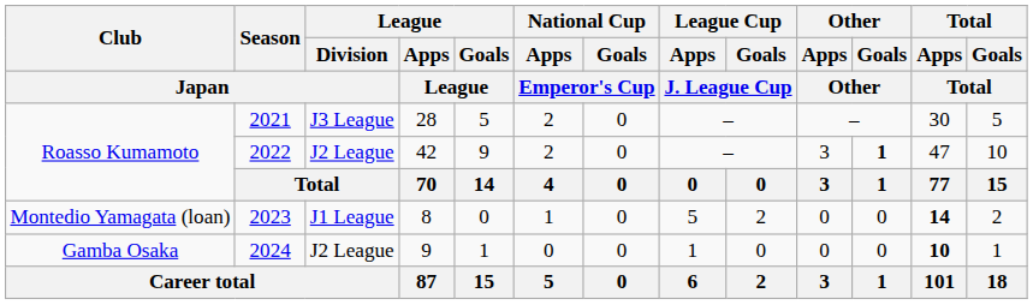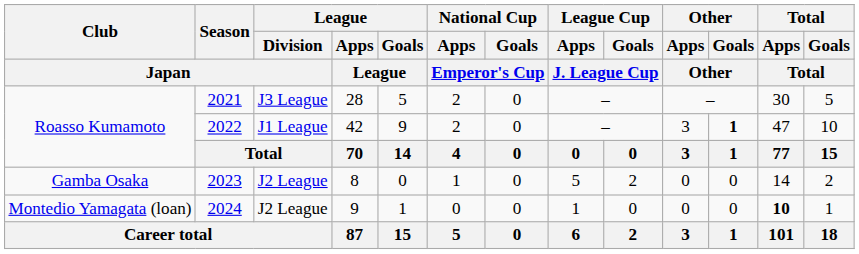 <table class="wikitable" style="text-align:center">
 <tr>
 <th rowspan=2>Club</th>
 <th rowspan=2>Season</th>
 <th colspan=3>League</th>
 <th colspan=2>National Cup</th>
 <th colspan=2>League Cup</th>
 <th colspan=2>Other</th>
 <th colspan=2>Total</th>
 </tr>
 <tr>
 <th>Division</th>
 <th>Apps</th>
 <th>Goals</th>
 <th>Apps</th>
 <th>Goals</th>
 <th>Apps</th>
 <th>Goals</th>
 <th>Apps</th>
 <th>Goals</th>
 <th>Apps</th>
 <th>Goals</th>
 </tr>
 <tr>
 <th colspan=3>Japan</th>
 <th colspan=2>League</th>
 <th colspan=2><a href='#'>Emperor's Cup</a></th>
 <th colspan=2><a href='#'>J. League Cup</a></th>
 <th colspan=2>Other</th>
 <th colspan=2>Total</th>
 </tr>
 <tr>
 <td rowspan="3"><a href='#'>Roasso Kumamoto</a></td>
 <td><a href='#'>2021</a></td>
 <td><a href='#'>J3 League</a></td>
 <td>28</td>
 <td>5</td>
 <td>2</td>
 <td>0</td>
 <td colspan="2">–</td>
 <td colspan="2">–</td>
 <td>30</td>
 <td>5</td>
 </tr>
 <tr>
 <td><a href='#'>2022</a></td>
-<td><a href='#'>J2 League</a></td>
+<td><a href='#'>J1 League</a></td>
 <td>42</td>
 <td>9</td>
 <td>2</td>
 <td>0</td>
 <td colspan="2">–</td>
 <td>3</td>
 <td><strong>1</strong></td>
 <td>47</td>
 <td>10</td>
 </tr>
 <tr>
 <th colspan="2">Total</th>
 <th>70</th>
 <th>14</th>
 <th>4</th>
 <th>0</th>
 <th>0</th>
 <th>0</th>
 <th>3</th>
 <th>1</th>
 <th>77</th>
 <th>15</th>
 </tr>
 <tr>
-<td><a href='#'>Montedio Yamagata</a> (loan)</td>
+<td><a href='#'>Gamba Osaka</a></td>
 <td><a href='#'>2023</a></td>
-<td><a href='#'>J1 League</a></td>
+<td><a href='#'>J2 League</a></td>
 <td>8</td>
 <td>0</td>
 <td>1</td>
 <td>0</td>
 <td>5</td>
 <td>2</td>
 <td>0</td>
 <td>0</td>
-<td><strong>14</strong></td>
+<td>14</td>
 <td>2</td>
 </tr>
 <tr>
-<td><a href='#'>Gamba Osaka</a></td>
+<td><a href='#'>Montedio Yamagata</a> (loan)</td>
 <td><a href='#'>2024</a></td>
 <td>J2 League</td>
 <td>9</td>
 <td>1</td>
 <td>0</td>
 <td>0</td>
 <td>1</td>
 <td>0</td>
 <td>0</td>
 <td>0</td>
 <td><strong>10</strong></td>
 <td>1</td>
 </tr>
 <tr>
 <th colspan=3>Career total</th>
 <th>87</th>
 <th>15</th>
 <th>5</th>
 <th>0</th>
 <th>6</th>
 <th>2</th>
 <th>3</th>
 <th>1</th>
 <th>101</th>
 <th>18</th>
 </tr>
 </table>
